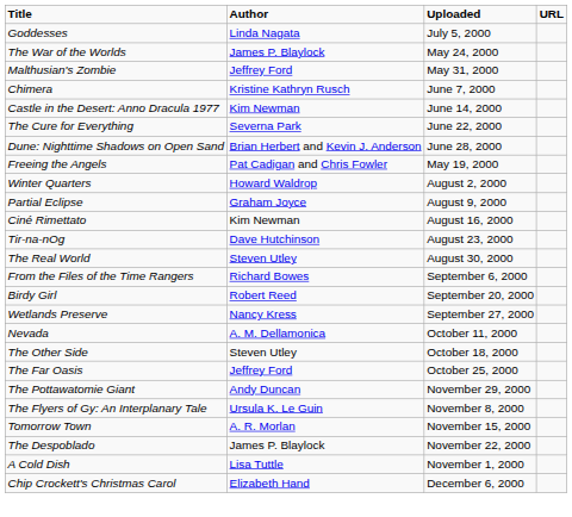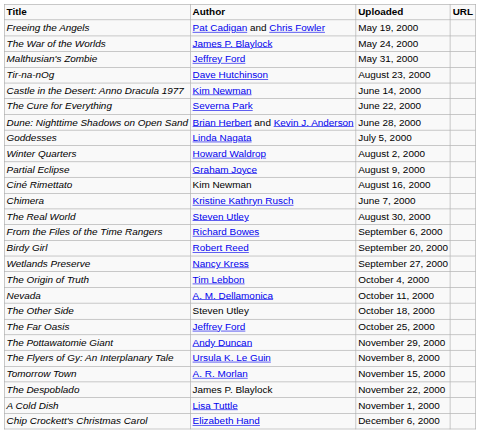 <table class="wikitable">
 <tr>
 <td><strong>Title</strong></td>
 <td><strong>Author</strong></td>
 <td><strong>Uploaded</strong></td>
 <td><strong>URL</strong></td>
 </tr>
 <tr>
-<td><em>Goddesses</em></td>
-<td><a href='#'>Linda Nagata</a></td>
-<td>July 5, 2000</td>
+<td><em>Freeing the Angels</em></td>
+<td><a href='#'>Pat Cadigan</a> and <a href='#'>Chris Fowler</a></td>
+<td>May 19, 2000</td>
 <td></td>
 </tr>
 <tr>
 <td><em>The War of the Worlds</em></td>
 <td><a href='#'>James P. Blaylock</a></td>
 <td>May 24, 2000</td>
 <td></td>
 </tr>
 <tr>
 <td><em>Malthusian's Zombie</em></td>
 <td><a href='#'>Jeffrey Ford</a></td>
 <td>May 31, 2000</td>
 <td></td>
 </tr>
 <tr>
-<td><em>Chimera</em></td>
-<td><a href='#'>Kristine Kathryn Rusch</a></td>
-<td>June 7, 2000</td>
+<td><em>Tir-na-nOg</em></td>
+<td><a href='#'>Dave Hutchinson</a></td>
+<td>August 23, 2000</td>
 <td></td>
 </tr>
 <tr>
 <td><em>Castle in the Desert: Anno Dracula 1977</em></td>
 <td><a href='#'>Kim Newman</a></td>
 <td>June 14, 2000</td>
 <td></td>
 </tr>
 <tr>
 <td><em>The Cure for Everything</em></td>
 <td><a href='#'>Severna Park</a></td>
 <td>June 22, 2000</td>
 <td></td>
 </tr>
 <tr>
 <td><em>Dune: Nighttime Shadows on Open Sand</em></td>
 <td><a href='#'>Brian Herbert</a> and <a href='#'>Kevin J. Anderson</a></td>
 <td>June 28, 2000</td>
 <td></td>
 </tr>
 <tr>
-<td><em>Freeing the Angels</em></td>
-<td><a href='#'>Pat Cadigan</a> and <a href='#'>Chris Fowler</a></td>
-<td>May 19, 2000</td>
+<td><em>Goddesses</em></td>
+<td><a href='#'>Linda Nagata</a></td>
+<td>July 5, 2000</td>
 <td></td>
 </tr>
 <tr>
 <td><em>Winter Quarters</em></td>
 <td><a href='#'>Howard Waldrop</a></td>
 <td>August 2, 2000</td>
 <td></td>
 </tr>
 <tr>
 <td><em>Partial Eclipse</em></td>
 <td><a href='#'>Graham Joyce</a></td>
 <td>August 9, 2000</td>
 <td></td>
 </tr>
 <tr>
 <td><em>Ciné Rimettato</em></td>
 <td>Kim Newman</td>
 <td>August 16, 2000</td>
 <td></td>
 </tr>
 <tr>
-<td><em>Tir-na-nOg</em></td>
-<td><a href='#'>Dave Hutchinson</a></td>
-<td>August 23, 2000</td>
+<td><em>Chimera</em></td>
+<td><a href='#'>Kristine Kathryn Rusch</a></td>
+<td>June 7, 2000</td>
 <td></td>
 </tr>
 <tr>
 <td><em>The Real World</em></td>
 <td><a href='#'>Steven Utley</a></td>
 <td>August 30, 2000</td>
 <td></td>
 </tr>
 <tr>
 <td><em>From the Files of the Time Rangers</em></td>
 <td><a href='#'>Richard Bowes</a></td>
 <td>September 6, 2000</td>
 <td></td>
 </tr>
 <tr>
 <td><em>Birdy Girl</em></td>
 <td><a href='#'>Robert Reed</a></td>
 <td>September 20, 2000</td>
 <td></td>
 </tr>
 <tr>
 <td><em>Wetlands Preserve</em></td>
 <td><a href='#'>Nancy Kress</a></td>
 <td>September 27, 2000</td>
+<td></td>
+</tr>
+<tr>
+<td><em>The Origin of Truth</em></td>
+<td><a href='#'>Tim Lebbon</a></td>
+<td>October 4, 2000</td>
 <td></td>
 </tr>
 <tr>
 <td><em>Nevada</em></td>
 <td><a href='#'>A. M. Dellamonica</a></td>
 <td>October 11, 2000</td>
 <td></td>
 </tr>
 <tr>
 <td><em>The Other Side</em></td>
 <td>Steven Utley</td>
 <td>October 18, 2000</td>
 <td></td>
 </tr>
 <tr>
 <td><em>The Far Oasis</em></td>
 <td><a href='#'>Jeffrey Ford</a></td>
 <td>October 25, 2000</td>
 <td></td>
 </tr>
 <tr>
 <td><em>The Pottawatomie Giant</em></td>
 <td><a href='#'>Andy Duncan</a></td>
 <td>November 29, 2000</td>
 <td></td>
 </tr>
 <tr>
 <td><em>The Flyers of Gy: An Interplanary Tale</em></td>
 <td><a href='#'>Ursula K. Le Guin</a></td>
 <td>November 8, 2000</td>
 <td></td>
 </tr>
 <tr>
 <td><em>Tomorrow Town</em></td>
 <td><a href='#'>A. R. Morlan</a></td>
 <td>November 15, 2000</td>
 <td></td>
 </tr>
 <tr>
 <td><em>The Despoblado</em></td>
 <td>James P. Blaylock</td>
 <td>November 22, 2000</td>
 <td></td>
 </tr>
 <tr>
 <td><em>A Cold Dish</em></td>
 <td><a href='#'>Lisa Tuttle</a></td>
 <td>November 1, 2000</td>
 <td></td>
 </tr>
 <tr>
 <td><em>Chip Crockett's Christmas Carol</em></td>
 <td><a href='#'>Elizabeth Hand</a></td>
 <td>December 6, 2000</td>
 <td></td>
 </tr>
 </table>
